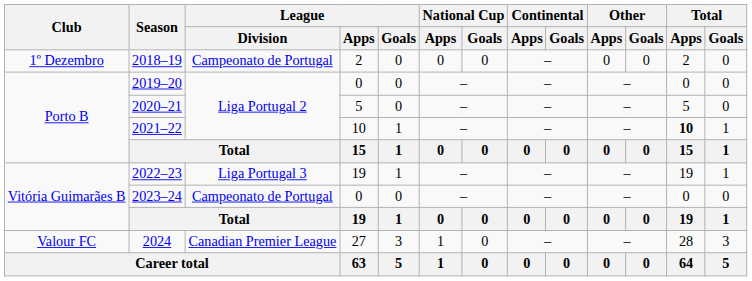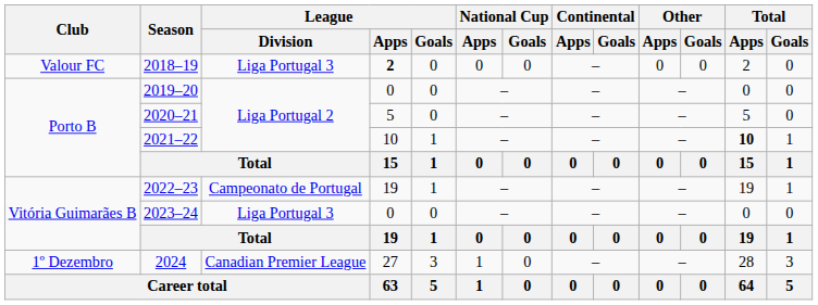 <table class="wikitable" style="text-align:center">
 <tr>
 <th rowspan="2">Club</th>
 <th rowspan="2">Season</th>
 <th colspan="3">League</th>
 <th colspan="2">National Cup</th>
 <th colspan="2">Continental</th>
 <th colspan="2">Other</th>
 <th colspan="2">Total</th>
 </tr>
 <tr>
 <th>Division</th>
 <th>Apps</th>
 <th>Goals</th>
 <th>Apps</th>
 <th>Goals</th>
 <th>Apps</th>
 <th>Goals</th>
 <th>Apps</th>
 <th>Goals</th>
 <th>Apps</th>
 <th>Goals</th>
 </tr>
 <tr>
-<td><a href='#'>1º Dezembro</a></td>
+<td><a href='#'>Valour FC</a></td>
 <td><a href='#'>2018–19</a></td>
-<td><a href='#'>Campeonato de Portugal</a></td>
-<td>2</td>
+<td><a href='#'>Liga Portugal 3</a></td>
+<td><strong>2</strong></td>
 <td>0</td>
 <td>0</td>
 <td>0</td>
 <td colspan="2">–</td>
 <td>0</td>
 <td>0</td>
 <td>2</td>
 <td>0</td>
 </tr>
 <tr>
 <td rowspan="4"><a href='#'>Porto B</a></td>
 <td><a href='#'>2019–20</a></td>
 <td rowspan="3"><a href='#'>Liga Portugal 2</a></td>
 <td>0</td>
 <td>0</td>
 <td colspan="2">–</td>
 <td colspan="2">–</td>
 <td colspan="2">–</td>
 <td>0</td>
 <td>0</td>
 </tr>
 <tr>
 <td><a href='#'>2020–21</a></td>
 <td>5</td>
 <td>0</td>
 <td colspan="2">–</td>
 <td colspan="2">–</td>
 <td colspan="2">–</td>
 <td>5</td>
 <td>0</td>
 </tr>
 <tr>
 <td><a href='#'>2021–22</a></td>
 <td>10</td>
 <td>1</td>
 <td colspan="2">–</td>
 <td colspan="2">–</td>
 <td colspan="2">–</td>
 <td><strong>10</strong></td>
 <td>1</td>
 </tr>
 <tr>
 <th colspan="2">Total</th>
 <th>15</th>
 <th>1</th>
 <th>0</th>
 <th>0</th>
 <th>0</th>
 <th>0</th>
 <th>0</th>
 <th>0</th>
 <th>15</th>
 <th>1</th>
 </tr>
 <tr>
 <td rowspan=3><a href='#'>Vitória Guimarães B</a></td>
 <td><a href='#'>2022–23</a></td>
-<td><a href='#'>Liga Portugal 3</a></td>
+<td><a href='#'>Campeonato de Portugal</a></td>
 <td>19</td>
 <td>1</td>
 <td colspan="2">–</td>
 <td colspan="2">–</td>
 <td colspan="2">–</td>
 <td>19</td>
 <td>1</td>
 </tr>
 <tr>
 <td><a href='#'>2023–24</a></td>
-<td><a href='#'>Campeonato de Portugal</a></td>
+<td><a href='#'>Liga Portugal 3</a></td>
 <td>0</td>
 <td>0</td>
 <td colspan="2">–</td>
 <td colspan="2">–</td>
 <td colspan="2">–</td>
 <td>0</td>
 <td>0</td>
 </tr>
 <tr>
 <th colspan="2">Total</th>
 <th>19</th>
 <th>1</th>
 <th>0</th>
 <th>0</th>
 <th>0</th>
 <th>0</th>
 <th>0</th>
 <th>0</th>
 <th>19</th>
 <th>1</th>
 </tr>
 <tr>
-<td><a href='#'>Valour FC</a></td>
+<td><a href='#'>1º Dezembro</a></td>
 <td><a href='#'>2024</a></td>
 <td><a href='#'>Canadian Premier League</a></td>
 <td>27</td>
 <td>3</td>
 <td>1</td>
 <td>0</td>
 <td colspan="2">–</td>
 <td colspan="2">–</td>
 <td>28</td>
 <td>3</td>
 </tr>
 <tr>
 <th colspan="3">Career total</th>
 <th>63</th>
 <th>5</th>
 <th>1</th>
 <th>0</th>
 <th>0</th>
 <th>0</th>
 <th>0</th>
 <th>0</th>
 <th>64</th>
 <th>5</th>
 </tr>
 </table>
